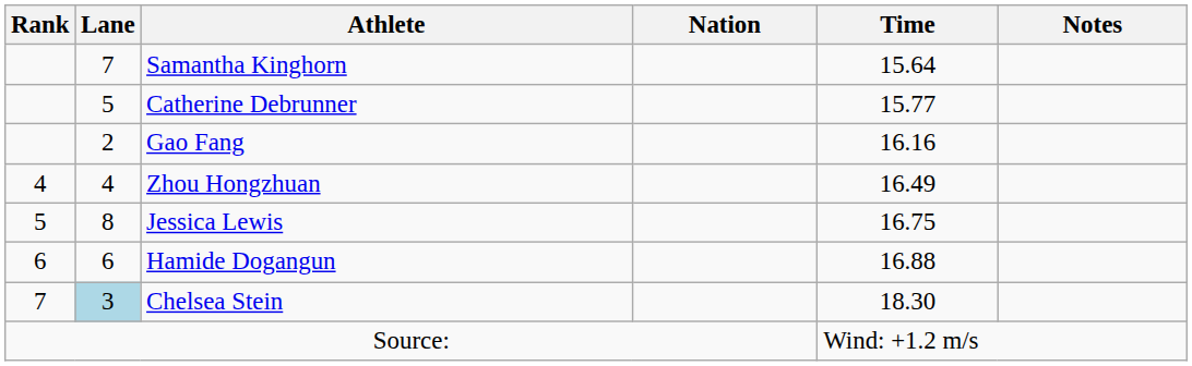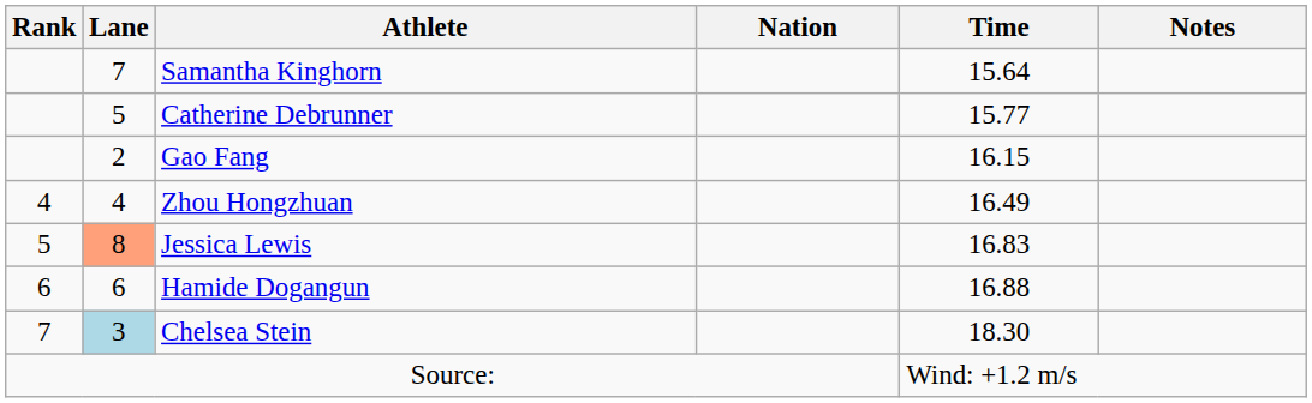 <table class="wikitable sortable" style="text-align:center;width: 60%;">
 <tr>
 <th scope="col" style="width: 10px;">Rank</th>
 <th scope="col" style="width: 10px;">Lane</th>
 <th scope="col">Athlete</th>
 <th scope="col">Nation</th>
 <th scope="col">Time</th>
 <th scope="col">Notes</th>
 </tr>
 <tr>
 <td></td>
 <td>7</td>
 <td align=left><a href='#'>Samantha Kinghorn</a></td>
 <td align=left></td>
 <td>15.64</td>
 <td></td>
 </tr>
 <tr>
 <td></td>
 <td>5</td>
 <td align=left><a href='#'>Catherine Debrunner</a></td>
 <td align=left></td>
 <td>15.77</td>
 <td></td>
 </tr>
 <tr>
 <td></td>
 <td>2</td>
 <td align=left><a href='#'>Gao Fang</a></td>
 <td align=left></td>
-<td>16.16</td>
+<td>16.15</td>
 <td></td>
 </tr>
 <tr>
 <td>4</td>
 <td>4</td>
 <td align=left><a href='#'>Zhou Hongzhuan</a></td>
 <td align=left></td>
 <td>16.49</td>
 <td></td>
 </tr>
 <tr>
 <td>5</td>
-<td>8</td>
+<td style="background: lightsalmon;">8</td>
 <td align=left><a href='#'>Jessica Lewis</a></td>
 <td align=left></td>
-<td>16.75</td>
+<td>16.83</td>
 <td></td>
 </tr>
 <tr>
 <td>6</td>
 <td>6</td>
 <td align=left><a href='#'>Hamide Dogangun</a></td>
 <td align=left></td>
 <td>16.88</td>
 <td></td>
 </tr>
 <tr>
 <td>7</td>
 <td style="background: lightblue;">3</td>
 <td align=left><a href='#'>Chelsea Stein</a></td>
 <td align=left></td>
 <td>18.30</td>
 <td></td>
 </tr>
 <tr class="sortbottom">
 <td colspan="4">Source:</td>
 <td colspan="2" style="text-align:left;">Wind: +1.2 m/s</td>
 </tr>
 </table>
